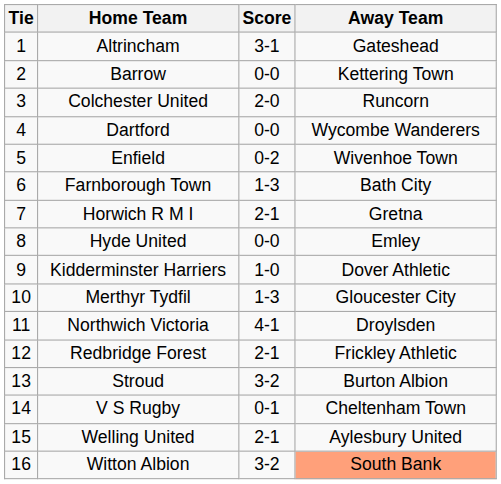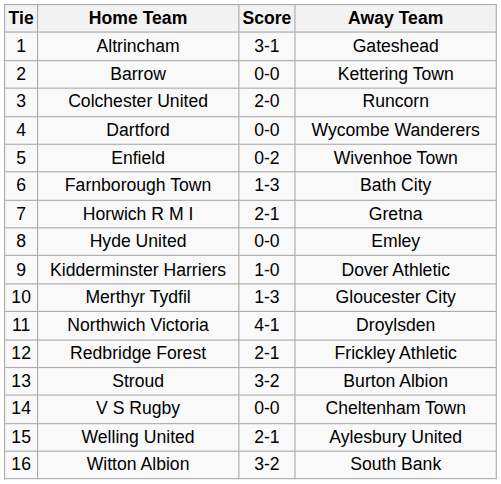 <table class="wikitable" style="text-align:center;">
 <tr>
 <th width=20>Tie</th>
 <th width=175>Home Team</th>
 <th width=20>Score</th>
 <th width=175>Away Team</th>
 </tr>
 <tr>
 <td>1</td>
 <td>Altrincham</td>
 <td>3-1</td>
 <td>Gateshead</td>
 </tr>
 <tr>
 <td>2</td>
 <td>Barrow</td>
 <td>0-0</td>
 <td>Kettering Town</td>
 </tr>
 <tr>
 <td>3</td>
 <td>Colchester United</td>
 <td>2-0</td>
 <td>Runcorn</td>
 </tr>
 <tr>
 <td>4</td>
 <td>Dartford</td>
 <td>0-0</td>
 <td>Wycombe Wanderers</td>
 </tr>
 <tr>
 <td>5</td>
 <td>Enfield</td>
 <td>0-2</td>
 <td>Wivenhoe Town</td>
 </tr>
 <tr>
 <td>6</td>
 <td>Farnborough Town</td>
 <td>1-3</td>
 <td>Bath City</td>
 </tr>
 <tr>
 <td>7</td>
 <td>Horwich R M I</td>
 <td>2-1</td>
 <td>Gretna</td>
 </tr>
 <tr>
 <td>8</td>
 <td>Hyde United</td>
 <td>0-0</td>
 <td>Emley</td>
 </tr>
 <tr>
 <td>9</td>
 <td>Kidderminster Harriers</td>
 <td>1-0</td>
 <td>Dover Athletic</td>
 </tr>
 <tr>
 <td>10</td>
 <td>Merthyr Tydfil</td>
 <td>1-3</td>
 <td>Gloucester City</td>
 </tr>
 <tr>
 <td>11</td>
 <td>Northwich Victoria</td>
 <td>4-1</td>
 <td>Droylsden</td>
 </tr>
 <tr>
 <td>12</td>
 <td>Redbridge Forest</td>
 <td>2-1</td>
 <td>Frickley Athletic</td>
 </tr>
 <tr>
 <td>13</td>
 <td>Stroud</td>
 <td>3-2</td>
 <td>Burton Albion</td>
 </tr>
 <tr>
 <td>14</td>
 <td>V S Rugby</td>
-<td>0-1</td>
+<td>0-0</td>
 <td>Cheltenham Town</td>
 </tr>
 <tr>
 <td>15</td>
 <td>Welling United</td>
 <td>2-1</td>
 <td>Aylesbury United</td>
 </tr>
 <tr>
 <td>16</td>
 <td>Witton Albion</td>
 <td>3-2</td>
-<td style="background: lightsalmon;">South Bank</td>
+<td>South Bank</td>
 </tr>
 </table>
